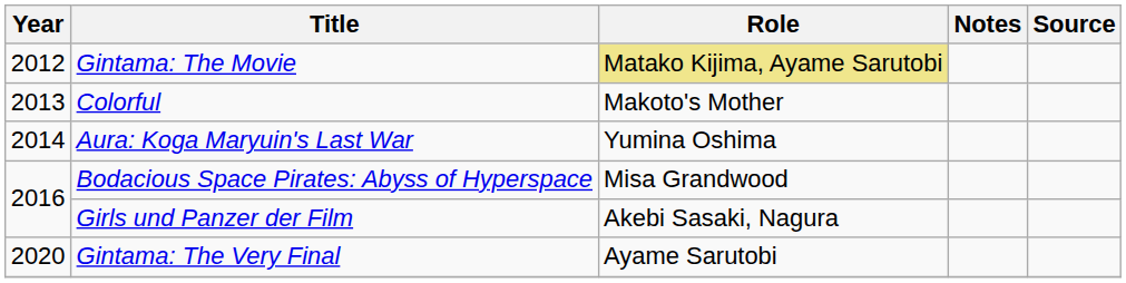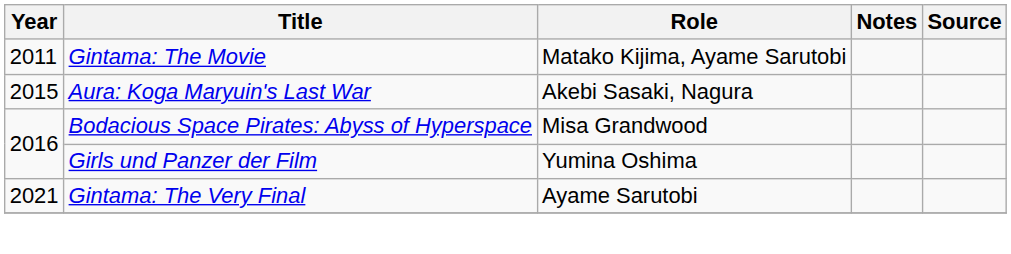 <table class="wikitable sortable plainrowheaders">
 <tr>
 <th>Year</th>
 <th>Title</th>
 <th>Role</th>
 <th class="unsortable">Notes</th>
 <th class="unsortable">Source</th>
 </tr>
 <tr>
-<td>2012</td>
+<td>2011</td>
 <td><em><a href='#'>Gintama: The Movie</a></em></td>
-<td style="background: khaki;">Matako Kijima, Ayame Sarutobi</td>
+<td>Matako Kijima, Ayame Sarutobi</td>
 <td></td>
 <td></td>
 </tr>
 <tr>
-<td>2013</td>
-<td><em><a href='#'>Colorful</a></em></td>
-<td>Makoto's Mother</td>
-<td></td>
-<td></td>
-</tr>
-<tr>
-<td>2014</td>
+<td>2015</td>
 <td><em><a href='#'>Aura: Koga Maryuin's Last War</a></em></td>
-<td>Yumina Oshima</td>
+<td>Akebi Sasaki, Nagura</td>
 <td></td>
 <td></td>
 </tr>
 <tr>
 <td rowspan="2">2016</td>
 <td><em><a href='#'>Bodacious Space Pirates: Abyss of Hyperspace</a></em></td>
 <td>Misa Grandwood</td>
 <td></td>
 <td></td>
 </tr>
 <tr>
 <td><em><a href='#'>Girls und Panzer der Film</a></em></td>
-<td>Akebi Sasaki, Nagura</td>
+<td>Yumina Oshima</td>
 <td></td>
 <td></td>
 </tr>
 <tr>
-<td>2020</td>
+<td>2021</td>
 <td><em><a href='#'>Gintama: The Very Final</a></em></td>
 <td>Ayame Sarutobi</td>
 <td></td>
 <td></td>
 </tr>
 <tr>
 </tr>
 </table>
